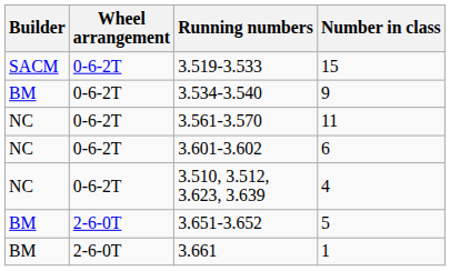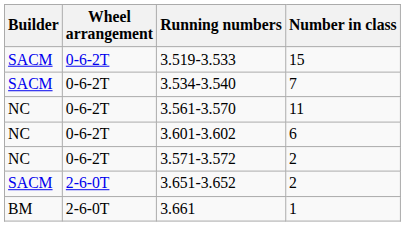 <table class="wikitable">
 <tr>
 <th>Builder</th>
 <th>Wheel<br>arrangement</th>
 <th>Running numbers</th>
 <th>Number in class</th>
 </tr>
 <tr>
 <td><a href='#'>SACM</a></td>
 <td><a href='#'>0-6-2T</a></td>
 <td>3.519-3.533</td>
 <td>15</td>
 </tr>
 <tr>
-<td><a href='#'>BM</a></td>
+<td><a href='#'>SACM</a></td>
 <td>0-6-2T</td>
 <td>3.534-3.540</td>
-<td>9</td>
+<td>7</td>
 </tr>
 <tr>
 <td>NC</td>
 <td>0-6-2T</td>
 <td>3.561-3.570</td>
 <td>11</td>
 </tr>
 <tr>
 <td>NC</td>
 <td>0-6-2T</td>
 <td>3.601-3.602</td>
 <td>6</td>
 </tr>
 <tr>
 <td>NC</td>
 <td>0-6-2T</td>
-<td>3.510, 3.512,<br>3.623, 3.639</td>
-<td>4</td>
+<td>3.571-3.572</td>
+<td>2</td>
 </tr>
 <tr>
-<td><a href='#'>BM</a></td>
+<td><a href='#'>SACM</a></td>
 <td><a href='#'>2-6-0T</a></td>
 <td>3.651-3.652</td>
-<td>5</td>
+<td>2</td>
 </tr>
 <tr>
 <td>BM</td>
 <td>2-6-0T</td>
 <td>3.661</td>
 <td>1</td>
 </tr>
 </table>
